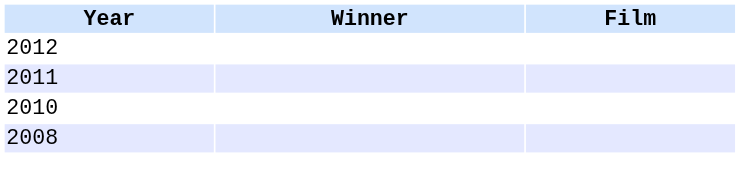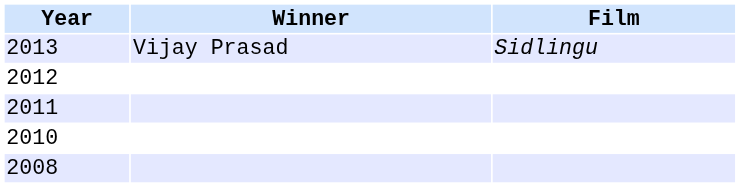 <table cellspacing="1" cellpadding="1" border="0" width="50%">
 <tr bgcolor="#d1e4fd">
 <th>Year</th>
 <th>Winner</th>
 <th>Film</th>
+</tr>
+<tr bgcolor="#e4e8ff">
+<td>2013</td>
+<td>Vijay Prasad</td>
+<td><em>Sidlingu</em></td>
 </tr>
 <tr>
 <td>2012</td>
 <td></td>
 <td></td>
 </tr>
 <tr bgcolor="#e4e8ff">
 <td>2011</td>
 <td></td>
 <td></td>
 </tr>
 <tr>
 <td>2010</td>
 <td></td>
 <td></td>
 </tr>
 <tr bgcolor="#e4e8ff">
 <td>2008</td>
 <td></td>
 <td></td>
 </tr>
 </table>
